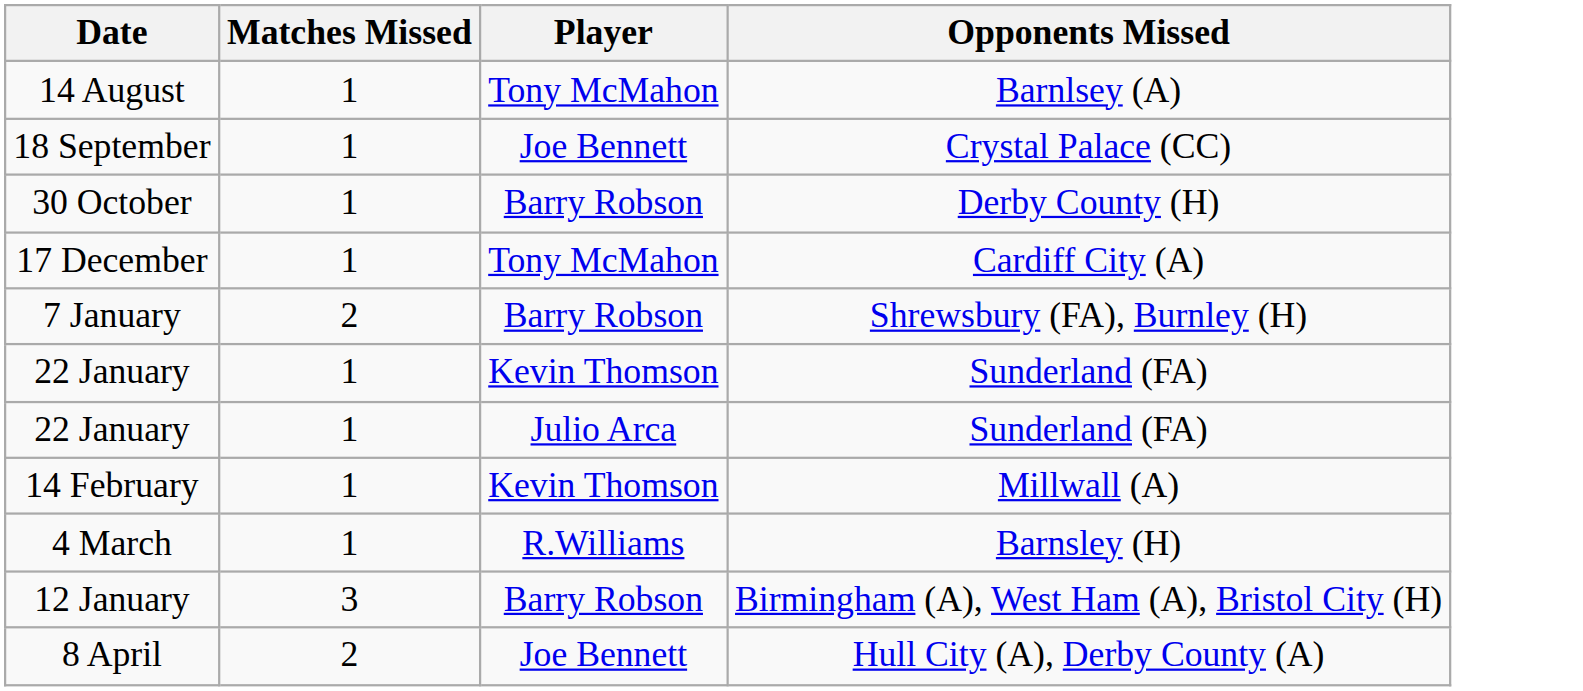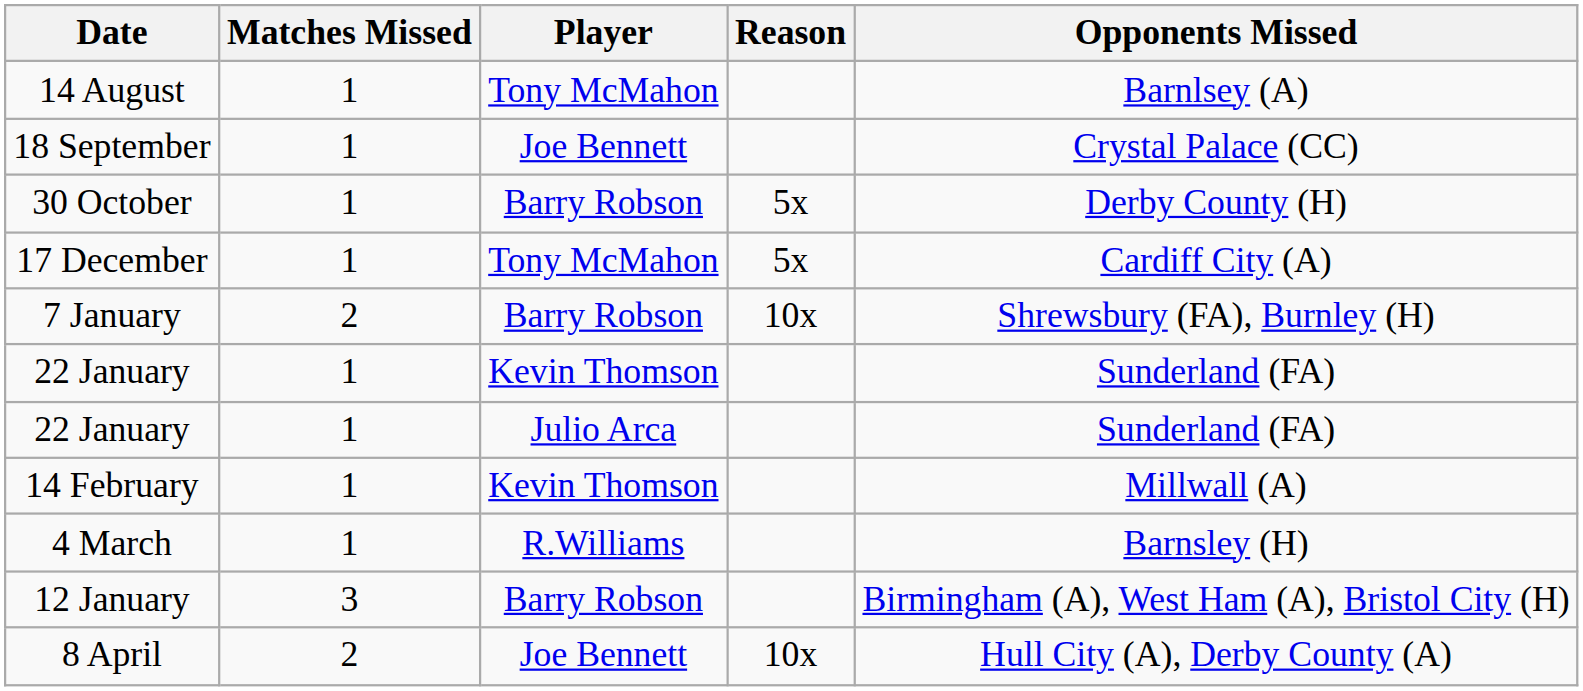 <table class="wikitable" style="text-align: center">
 <tr>
 <th>Date</th>
 <th>Matches Missed</th>
 <th>Player</th>
+<th>Reason</th>
 <th>Opponents Missed</th>
 </tr>
 <tr>
 <td>14 August</td>
 <td>1</td>
 <td><a href='#'>Tony McMahon</a></td>
+<td></td>
 <td><a href='#'>Barnlsey</a> (A)</td>
 </tr>
 <tr>
 <td>18 September</td>
 <td>1</td>
 <td><a href='#'>Joe Bennett</a></td>
+<td></td>
 <td><a href='#'>Crystal Palace</a> (CC)</td>
 </tr>
 <tr>
 <td>30 October</td>
 <td>1</td>
 <td><a href='#'>Barry Robson</a></td>
+<td>5x </td>
 <td><a href='#'>Derby County</a> (H)</td>
 </tr>
 <tr>
 <td>17 December</td>
 <td>1</td>
 <td><a href='#'>Tony McMahon</a></td>
+<td>5x </td>
 <td><a href='#'>Cardiff City</a> (A)</td>
 </tr>
 <tr>
 <td>7 January</td>
 <td>2</td>
 <td><a href='#'>Barry Robson</a></td>
+<td>10x </td>
 <td><a href='#'>Shrewsbury</a> (FA), <a href='#'>Burnley</a> (H)</td>
 </tr>
 <tr>
 <td>22 January</td>
 <td>1</td>
 <td><a href='#'>Kevin Thomson</a></td>
+<td></td>
 <td><a href='#'>Sunderland</a> (FA)</td>
 </tr>
 <tr>
 <td>22 January</td>
 <td>1</td>
 <td><a href='#'>Julio Arca</a></td>
+<td></td>
 <td><a href='#'>Sunderland</a> (FA)</td>
 </tr>
 <tr>
 <td>14 February</td>
 <td>1</td>
 <td><a href='#'>Kevin Thomson</a></td>
+<td></td>
 <td><a href='#'>Millwall</a> (A)</td>
 </tr>
 <tr>
 <td>4 March</td>
 <td>1</td>
 <td><a href='#'>R.Williams</a></td>
+<td></td>
 <td><a href='#'>Barnsley</a> (H)</td>
 </tr>
 <tr>
 <td>12 January</td>
 <td>3</td>
 <td><a href='#'>Barry Robson</a></td>
+<td></td>
 <td><a href='#'>Birmingham</a> (A), <a href='#'>West Ham</a> (A), <a href='#'>Bristol City</a> (H)</td>
 </tr>
 <tr>
 <td>8 April</td>
 <td>2</td>
 <td><a href='#'>Joe Bennett</a></td>
+<td>10x </td>
 <td><a href='#'>Hull City</a> (A), <a href='#'>Derby County</a> (A)</td>
 </tr>
 </table>
